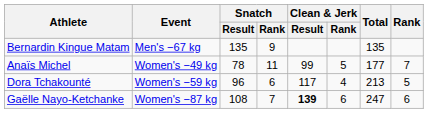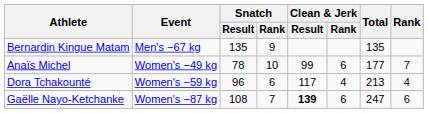 <table class="wikitable" style="font-size:90%">
 <tr>
 <th rowspan="2">Athlete</th>
 <th rowspan="2">Event</th>
 <th colspan="2">Snatch</th>
 <th colspan="2">Clean & Jerk</th>
 <th rowspan="2">Total</th>
 <th rowspan="2">Rank</th>
 </tr>
 <tr style="font-size:95%">
 <th>Result</th>
 <th>Rank</th>
 <th>Result</th>
 <th>Rank</th>
 </tr>
 <tr align=center>
 <td align=left><a href='#'>Bernardin Kingue Matam</a></td>
 <td align=left><a href='#'>Men's −67 kg</a></td>
 <td>135</td>
 <td>9</td>
 <td></td>
 <td></td>
 <td>135</td>
 <td></td>
 </tr>
 <tr align=center>
 <td align=left><a href='#'>Anaïs Michel</a></td>
 <td align=left><a href='#'>Women's −49 kg</a></td>
 <td>78</td>
-<td>11</td>
+<td>10</td>
 <td>99</td>
-<td>5</td>
+<td>6</td>
 <td>177</td>
 <td>7</td>
 </tr>
 <tr align=center>
 <td align=left><a href='#'>Dora Tchakounté</a></td>
 <td align=left><a href='#'>Women's −59 kg</a></td>
 <td>96</td>
 <td>6</td>
 <td>117</td>
 <td>4</td>
 <td>213</td>
-<td>5</td>
+<td>4</td>
 </tr>
 <tr align=center>
 <td align=left><a href='#'>Gaëlle Nayo-Ketchanke</a></td>
 <td align=left><a href='#'>Women's −87 kg</a></td>
 <td>108</td>
 <td>7</td>
 <td><strong>139</strong></td>
 <td>6</td>
 <td>247</td>
 <td>6</td>
 </tr>
 </table>
